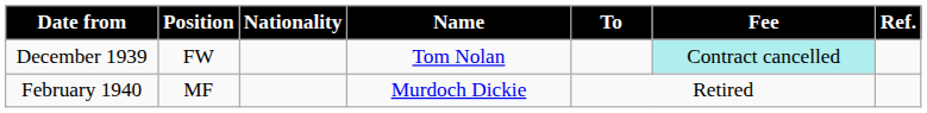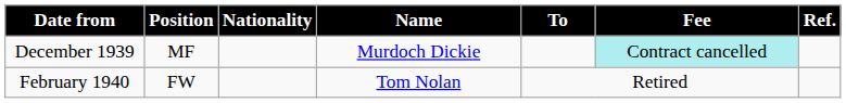 <table class="wikitable" style="text-align:center; font-size:90%; ">
 <tr>
 <th style="background:#000000; color:white; width:100px;">Date from</th>
 <th style="background:#000000; color:white; width:50px;">Position</th>
 <th style="background:#000000; color:white; width:50px;">Nationality</th>
 <th style="background:#000000; color:white; width:150px;">Name</th>
 <th style="background:#000000; color:white; width:50px;">To</th>
 <th style="background:#000000; color:white; width:150px;">Fee</th>
 <th style="background:#000000; color:white; width:25px;">Ref.</th>
 </tr>
 <tr>
 <td>December 1939</td>
-<td>FW</td>
+<td>MF</td>
 <td></td>
-<td><a href='#'>Tom Nolan</a></td>
+<td><a href='#'>Murdoch Dickie</a></td>
 <td></td>
 <td style="background: paleturquoise;">Contract cancelled</td>
 <td></td>
 </tr>
 <tr>
 <td>February 1940</td>
-<td>MF</td>
+<td>FW</td>
 <td></td>
-<td><a href='#'>Murdoch Dickie</a></td>
+<td><a href='#'>Tom Nolan</a></td>
 <td colspan="2">Retired</td>
 <td></td>
 </tr>
 </table>
